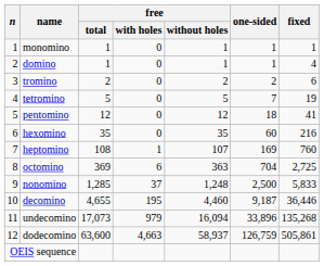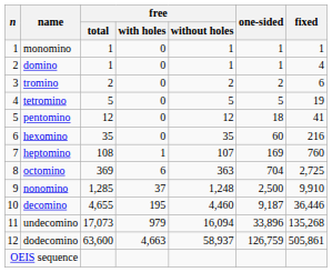 <table class=wikitable>
 <tr>
 <th rowspan=2><em>n</em></th>
 <th rowspan=2>name</th>
 <th colspan=3>free</th>
 <th rowspan=2>one-sided</th>
 <th rowspan=2>fixed</th>
 </tr>
 <tr>
 <th>total</th>
 <th>with holes</th>
 <th>without holes</th>
 </tr>
 <tr align=right>
 <td>1</td>
 <td align=left>monomino</td>
 <td>1</td>
 <td>0</td>
 <td>1</td>
 <td>1</td>
 <td>1</td>
 </tr>
 <tr align=right>
 <td>2</td>
 <td align=left><a href='#'>domino</a></td>
 <td>1</td>
 <td>0</td>
 <td>1</td>
 <td>1</td>
 <td>4</td>
 </tr>
 <tr align=right>
 <td>3</td>
 <td align=left><a href='#'>tromino</a></td>
 <td>2</td>
 <td>0</td>
 <td>2</td>
 <td>2</td>
 <td>6</td>
 </tr>
 <tr align=right>
 <td>4</td>
 <td align=left><a href='#'>tetromino</a></td>
 <td>5</td>
 <td>0</td>
 <td>5</td>
-<td>7</td>
+<td>5</td>
 <td>19</td>
 </tr>
 <tr align=right>
 <td>5</td>
 <td align=left><a href='#'>pentomino</a></td>
 <td>12</td>
 <td>0</td>
 <td>12</td>
 <td>18</td>
 <td>41</td>
 </tr>
 <tr align=right>
 <td>6</td>
 <td align=left><a href='#'>hexomino</a></td>
 <td>35</td>
 <td>0</td>
 <td>35</td>
 <td>60</td>
 <td>216</td>
 </tr>
 <tr align=right>
 <td>7</td>
 <td align=left><a href='#'>heptomino</a></td>
 <td>108</td>
 <td>1</td>
 <td>107</td>
 <td>169</td>
 <td>760</td>
 </tr>
 <tr align=right>
 <td>8</td>
 <td align=left><a href='#'>octomino</a></td>
 <td>369</td>
 <td>6</td>
 <td>363</td>
 <td>704</td>
 <td>2,725</td>
 </tr>
 <tr align=right>
 <td>9</td>
 <td align=left><a href='#'>nonomino</a></td>
 <td>1,285</td>
 <td>37</td>
 <td>1,248</td>
 <td>2,500</td>
-<td>5,833</td>
+<td>9,910</td>
 </tr>
 <tr align=right>
 <td>10</td>
 <td align=left><a href='#'>decomino</a></td>
 <td>4,655</td>
 <td>195</td>
 <td>4,460</td>
 <td>9,187</td>
 <td>36,446</td>
 </tr>
 <tr align=right>
 <td>11</td>
 <td align=left>undecomino</td>
 <td>17,073</td>
 <td>979</td>
 <td>16,094</td>
 <td>33,896</td>
 <td>135,268</td>
 </tr>
 <tr align=right>
 <td>12</td>
 <td align=left>dodecomino</td>
 <td>63,600</td>
 <td>4,663</td>
 <td>58,937</td>
 <td>126,759</td>
 <td>505,861</td>
 </tr>
 <tr align=right>
 <td colspan=2><a href='#'>OEIS</a> sequence</td>
 <td></td>
 <td></td>
 <td></td>
 <td></td>
 <td></td>
 </tr>
 </table>
